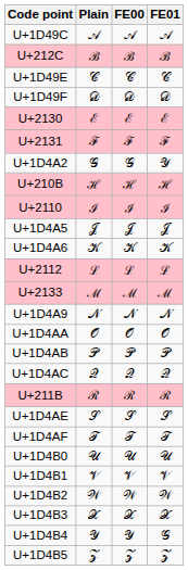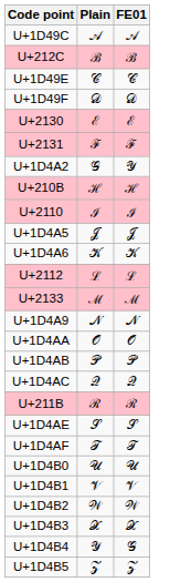 <table class="wikitable sortable" style="text-align: center;">
 <tr>
 <th>Code point</th>
 <th>Plain</th>
-<th class="unsortable">FE00</th>
 <th class="unsortable">FE01</th>
 </tr>
 <tr>
 <td>U+1D49C</td>
 <td>&#x1D49C;</td>
-<td>&#x1D49C;&#xFE00;</td>
 <td>&#x1D49C;&#xFE01;</td>
 </tr>
 <tr style="background: pink">
 <td>U+212C</td>
 <td>&#x212C;</td>
-<td>&#x212C;&#xFE00;</td>
 <td>&#x212C;&#xFE01;</td>
 </tr>
 <tr>
 <td>U+1D49E</td>
 <td>&#x1D49E;</td>
-<td>&#x1D49E;&#xFE00;</td>
 <td>&#x1D49E;&#xFE01;</td>
 </tr>
 <tr>
 <td>U+1D49F</td>
 <td>&#x1D49F;</td>
-<td>&#x1D49F;&#xFE00;</td>
 <td>&#x1D49F;&#xFE01;</td>
 </tr>
 <tr style="background: pink">
 <td>U+2130</td>
 <td>&#x2130;</td>
-<td>&#x2130;&#xFE00;</td>
 <td>&#x2130;&#xFE01;</td>
 </tr>
 <tr style="background: pink">
 <td>U+2131</td>
 <td>&#x2131;</td>
-<td>&#x2131;&#xFE00;</td>
 <td>&#x2131;&#xFE01;</td>
 </tr>
 <tr>
 <td>U+1D4A2</td>
 <td>&#x1D4A2;</td>
-<td>&#x1D4A2;&#xFE00;</td>
 <td>&#x1D4B4;&#xFE01;</td>
 </tr>
 <tr style="background: pink">
 <td>U+210B</td>
 <td>&#x210B;</td>
-<td>&#x210B;&#xFE00;</td>
 <td>&#x210B;&#xFE01;</td>
 </tr>
 <tr style="background: pink">
 <td>U+2110</td>
 <td>&#x2110;</td>
-<td>&#x2110;&#xFE00;</td>
 <td>&#x2110;&#xFE01;</td>
 </tr>
 <tr>
 <td>U+1D4A5</td>
 <td>&#x1D4A5;</td>
-<td>&#x1D4A5;&#xFE00;</td>
 <td>&#x1D4A5;&#xFE01;</td>
 </tr>
 <tr>
 <td>U+1D4A6</td>
 <td>&#x1D4A6;</td>
-<td>&#x1D4A6;&#xFE00;</td>
 <td>&#x1D4A6;&#xFE01;</td>
 </tr>
 <tr style="background: pink">
 <td>U+2112</td>
 <td>&#x2112;</td>
-<td>&#x2112;&#xFE00;</td>
 <td>&#x2112;&#xFE01;</td>
 </tr>
 <tr style="background: pink">
 <td>U+2133</td>
 <td>&#x2133;</td>
-<td>&#x2133;&#xFE00;</td>
 <td>&#x2133;&#xFE01;</td>
 </tr>
 <tr>
 <td>U+1D4A9</td>
 <td>&#x1D4A9;</td>
-<td>&#x1D4A9;&#xFE00;</td>
 <td>&#x1D4A9;&#xFE01;</td>
 </tr>
 <tr>
 <td>U+1D4AA</td>
 <td>&#x1D4AA;</td>
-<td>&#x1D4AA;&#xFE00;</td>
 <td>&#x1D4AA;&#xFE01;</td>
 </tr>
 <tr>
 <td>U+1D4AB</td>
 <td>&#x1D4AB;</td>
-<td>&#x1D4AB;&#xFE00;</td>
 <td>&#x1D4AB;&#xFE01;</td>
 </tr>
 <tr>
 <td>U+1D4AC</td>
 <td>&#x1D4AC;</td>
-<td>&#x1D4AC;&#xFE00;</td>
 <td>&#x1D4AC;&#xFE01;</td>
 </tr>
 <tr style="background: pink">
 <td>U+211B</td>
 <td>&#x211B;</td>
-<td>&#x211B;&#xFE00;</td>
 <td>&#x211B;&#xFE01;</td>
 </tr>
 <tr>
 <td>U+1D4AE</td>
 <td>&#x1D4AE;</td>
-<td>&#x1D4AE;&#xFE00;</td>
 <td>&#x1D4AE;&#xFE01;</td>
 </tr>
 <tr>
 <td>U+1D4AF</td>
 <td>&#x1D4AF;</td>
-<td>&#x1D4AF;&#xFE00;</td>
 <td>&#x1D4AF;&#xFE01;</td>
 </tr>
 <tr>
 <td>U+1D4B0</td>
 <td>&#x1D4B0;</td>
-<td>&#x1D4B0;&#xFE00;</td>
 <td>&#x1D4B0;&#xFE01;</td>
 </tr>
 <tr>
 <td>U+1D4B1</td>
 <td>&#x1D4B1;</td>
-<td>&#x1D4B1;&#xFE00;</td>
 <td>&#x1D4B1;&#xFE01;</td>
 </tr>
 <tr>
 <td>U+1D4B2</td>
 <td>&#x1D4B2;</td>
-<td>&#x1D4B2;&#xFE00;</td>
 <td>&#x1D4B2;&#xFE01;</td>
 </tr>
 <tr>
 <td>U+1D4B3</td>
 <td>&#x1D4B3;</td>
-<td>&#x1D4B3;&#xFE00;</td>
 <td>&#x1D4B3;&#xFE01;</td>
 </tr>
 <tr>
 <td>U+1D4B4</td>
 <td>&#x1D4B4;</td>
-<td>&#x1D4B4;&#xFE00;</td>
 <td>&#x1D4A2;&#xFE01;</td>
 </tr>
 <tr>
 <td>U+1D4B5</td>
 <td>&#x1D4B5;</td>
-<td>&#x1D4B5;&#xFE00;</td>
 <td>&#x1D4B5;&#xFE01;</td>
 </tr>
 </table>
